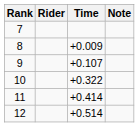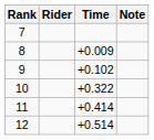 <table class="wikitable" style="font-size:95%" style="text-align:center; width:35em;">
 <tr>
 <th>Rank</th>
 <th>Rider</th>
 <th>Time</th>
 <th>Note</th>
 </tr>
 <tr>
 <td align=center>7</td>
 <td align=left></td>
 <td></td>
 <td></td>
 </tr>
 <tr>
 <td align=center>8</td>
 <td align=left></td>
 <td>+0.009</td>
 <td></td>
 </tr>
 <tr>
 <td align=center>9</td>
 <td align=left></td>
-<td>+0.107</td>
+<td>+0.102</td>
 <td></td>
 </tr>
 <tr>
 <td align=center>10</td>
 <td align=left></td>
 <td>+0.322</td>
 <td></td>
 </tr>
 <tr>
 <td align=center>11</td>
 <td align=left></td>
 <td>+0.414</td>
 <td></td>
 </tr>
 <tr>
 <td align=center>12</td>
 <td align=left></td>
 <td>+0.514</td>
 <td></td>
 </tr>
 </table>
